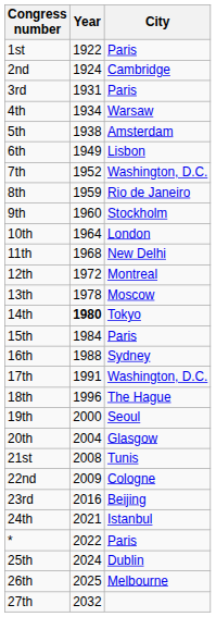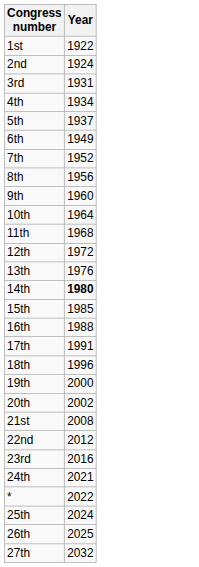 <table class="wikitable">
 <tr>
 <th>Congress<br>number</th>
 <th>Year</th>
-<th>City</th>
 </tr>
 <tr>
 <td>1st</td>
 <td>1922</td>
-<td> <a href='#'>Paris</a></td>
 </tr>
 <tr>
 <td>2nd</td>
 <td>1924</td>
-<td> <a href='#'>Cambridge</a></td>
 </tr>
 <tr>
 <td>3rd</td>
 <td>1931</td>
-<td> <a href='#'>Paris</a></td>
 </tr>
 <tr>
 <td>4th</td>
 <td>1934</td>
-<td> <a href='#'>Warsaw</a></td>
 </tr>
 <tr>
 <td>5th</td>
-<td>1938</td>
-<td> <a href='#'>Amsterdam</a></td>
+<td>1937</td>
 </tr>
 <tr>
 <td>6th</td>
 <td>1949</td>
-<td> <a href='#'>Lisbon</a></td>
 </tr>
 <tr>
 <td>7th</td>
 <td>1952</td>
-<td> <a href='#'>Washington, D.C.</a></td>
 </tr>
 <tr>
 <td>8th</td>
-<td>1959</td>
-<td> <a href='#'>Rio de Janeiro</a></td>
+<td>1956</td>
 </tr>
 <tr>
 <td>9th</td>
 <td>1960</td>
-<td> <a href='#'>Stockholm</a></td>
 </tr>
 <tr>
 <td>10th</td>
 <td>1964</td>
-<td> <a href='#'>London</a></td>
 </tr>
 <tr>
 <td>11th</td>
 <td>1968</td>
-<td> <a href='#'>New Delhi</a></td>
 </tr>
 <tr>
 <td>12th</td>
 <td>1972</td>
-<td> <a href='#'>Montreal</a></td>
 </tr>
 <tr>
 <td>13th</td>
-<td>1978</td>
-<td> <a href='#'>Moscow</a></td>
+<td>1976</td>
 </tr>
 <tr>
 <td>14th</td>
 <td><strong>1980</strong></td>
-<td> <a href='#'>Tokyo</a></td>
 </tr>
 <tr>
 <td>15th</td>
-<td>1984</td>
-<td> <a href='#'>Paris</a></td>
+<td>1985</td>
 </tr>
 <tr>
 <td>16th</td>
 <td>1988</td>
-<td> <a href='#'>Sydney</a></td>
 </tr>
 <tr>
 <td>17th</td>
 <td>1991</td>
-<td> <a href='#'>Washington, D.C.</a></td>
 </tr>
 <tr>
 <td>18th</td>
 <td>1996</td>
-<td> <a href='#'>The Hague</a></td>
 </tr>
 <tr>
 <td>19th</td>
 <td>2000</td>
-<td> <a href='#'>Seoul</a></td>
 </tr>
 <tr>
 <td>20th</td>
-<td>2004</td>
-<td> <a href='#'>Glasgow</a></td>
+<td>2002</td>
 </tr>
 <tr>
 <td>21st</td>
 <td>2008</td>
-<td> <a href='#'>Tunis</a></td>
 </tr>
 <tr>
 <td>22nd</td>
-<td>2009</td>
-<td> <a href='#'>Cologne</a></td>
+<td>2012</td>
 </tr>
 <tr>
 <td>23rd</td>
 <td>2016</td>
-<td> <a href='#'>Beijing</a></td>
 </tr>
 <tr>
 <td>24th</td>
 <td>2021</td>
-<td> <a href='#'>Istanbul</a></td>
 </tr>
 <tr>
 <td>*</td>
 <td>2022</td>
-<td> <a href='#'>Paris</a></td>
 </tr>
 <tr>
 <td>25th</td>
 <td>2024</td>
-<td> <a href='#'>Dublin</a></td>
 </tr>
 <tr>
 <td>26th</td>
 <td>2025</td>
-<td> <a href='#'>Melbourne</a></td>
 </tr>
 <tr>
 <td>27th</td>
 <td>2032</td>
-<td></td>
 </tr>
 </table>
